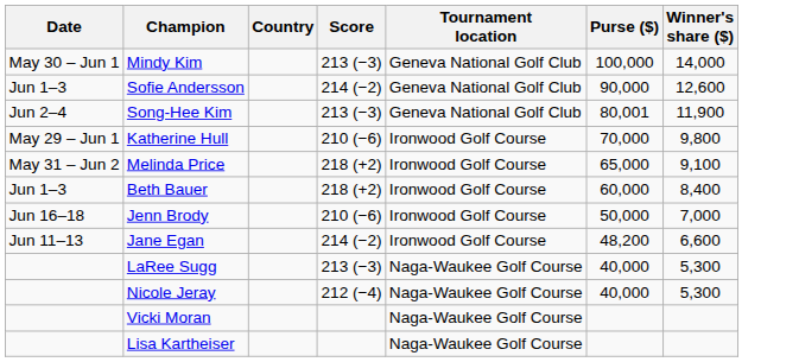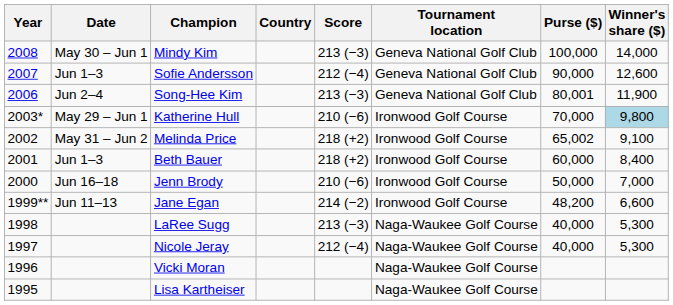 <table class="wikitable">
 <tr>
+<th>Year</th>
 <th>Date</th>
 <th>Champion</th>
 <th>Country</th>
 <th>Score</th>
 <th>Tournament<br>location</th>
 <th>Purse ($)</th>
 <th>Winner's<br>share ($)</th>
 </tr>
 <tr>
+<td><a href='#'>2008</a></td>
 <td>May 30 – Jun 1</td>
 <td><a href='#'>Mindy Kim</a></td>
 <td></td>
 <td>213 (−3)</td>
 <td>Geneva National Golf Club</td>
 <td align=center>100,000</td>
 <td align=center>14,000</td>
 </tr>
 <tr>
+<td><a href='#'>2007</a></td>
 <td>Jun 1–3</td>
 <td><a href='#'>Sofie Andersson</a></td>
 <td></td>
-<td>214 (−2)</td>
+<td>212 (−4)</td>
 <td>Geneva National Golf Club</td>
 <td align=center>90,000</td>
 <td align=center>12,600</td>
 </tr>
 <tr>
+<td><a href='#'>2006</a></td>
 <td>Jun 2–4</td>
 <td><a href='#'>Song-Hee Kim</a></td>
 <td></td>
 <td>213 (−3)</td>
 <td>Geneva National Golf Club</td>
 <td align=center>80,001</td>
 <td align=center>11,900</td>
 </tr>
 <tr>
+<td>2003*</td>
 <td>May 29 – Jun 1</td>
 <td><a href='#'>Katherine Hull</a></td>
 <td></td>
 <td>210 (−6)</td>
 <td>Ironwood Golf Course</td>
 <td align=center>70,000</td>
-<td align=center>9,800</td>
+<td align=center style="background: lightblue;">9,800</td>
 </tr>
 <tr>
+<td>2002</td>
 <td>May 31 – Jun 2</td>
 <td><a href='#'>Melinda Price</a></td>
 <td></td>
 <td>218 (+2)</td>
 <td>Ironwood Golf Course</td>
-<td align=center>65,000</td>
+<td align=center>65,002</td>
 <td align=center>9,100</td>
 </tr>
 <tr>
+<td>2001</td>
 <td>Jun 1–3</td>
 <td><a href='#'>Beth Bauer</a></td>
 <td></td>
 <td>218 (+2)</td>
 <td>Ironwood Golf Course</td>
 <td align=center>60,000</td>
 <td align=center>8,400</td>
 </tr>
 <tr>
+<td>2000</td>
 <td>Jun 16–18</td>
 <td><a href='#'>Jenn Brody</a></td>
 <td></td>
 <td>210 (−6)</td>
 <td>Ironwood Golf Course</td>
 <td align=center>50,000</td>
 <td align=center>7,000</td>
 </tr>
 <tr>
+<td>1999**</td>
 <td>Jun 11–13</td>
 <td><a href='#'>Jane Egan</a></td>
 <td></td>
 <td>214 (−2)</td>
 <td>Ironwood Golf Course</td>
 <td align=center>48,200</td>
 <td align=center>6,600</td>
 </tr>
 <tr>
+<td>1998</td>
 <td></td>
 <td><a href='#'>LaRee Sugg</a></td>
 <td></td>
 <td>213 (−3)</td>
 <td>Naga-Waukee Golf Course</td>
 <td align=center>40,000</td>
 <td align=center>5,300</td>
 </tr>
 <tr>
+<td>1997</td>
 <td></td>
 <td><a href='#'>Nicole Jeray</a></td>
 <td></td>
 <td>212 (−4)</td>
 <td>Naga-Waukee Golf Course</td>
 <td align=center>40,000</td>
 <td align=center>5,300</td>
 </tr>
 <tr>
+<td>1996</td>
 <td></td>
 <td><a href='#'>Vicki Moran</a></td>
 <td></td>
 <td></td>
 <td>Naga-Waukee Golf Course</td>
 <td></td>
 <td></td>
 </tr>
 <tr>
+<td>1995</td>
 <td></td>
 <td><a href='#'>Lisa Kartheiser</a></td>
 <td></td>
 <td></td>
 <td>Naga-Waukee Golf Course</td>
 <td></td>
 <td></td>
 </tr>
 </table>
